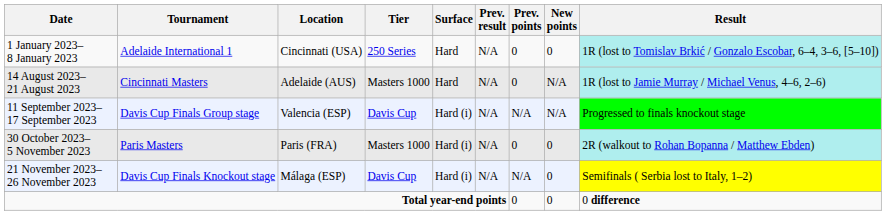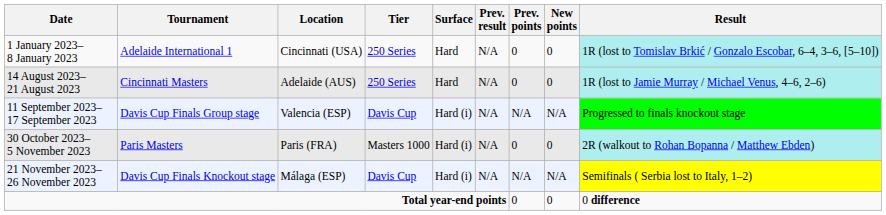 <table class="wikitable" style="text-align:left">
 <tr>
 <th style="width:150px">Date</th>
 <th>Tournament</th>
 <th>Location</th>
 <th>Tier</th>
 <th>Surface</th>
 <th>Prev.<br>result</th>
 <th>Prev.<br>points</th>
 <th>New<br>points</th>
 <th>Result</th>
 </tr>
 <tr>
 <td>1 January 2023–<br>8 January 2023</td>
 <td><a href='#'>Adelaide International 1</a></td>
 <td>Cincinnati (USA)</td>
 <td><a href='#'>250 Series</a></td>
 <td>Hard</td>
 <td>N/A</td>
 <td>0</td>
 <td>0</td>
 <td style="background:#afeeee;">1R (lost to <a href='#'>Tomislav Brkić</a> / <a href='#'>Gonzalo Escobar</a>, 6–4, 3–6, [5–10])</td>
 </tr>
 <tr style="background:#e9e9e9;">
 <td>14 August 2023–<br>21 August 2023</td>
 <td><a href='#'>Cincinnati Masters</a></td>
 <td>Adelaide (AUS)</td>
-<td>Masters 1000</td>
+<td><a href='#'>250 Series</a></td>
 <td>Hard</td>
 <td>N/A</td>
 <td>0</td>
-<td>N/A</td>
+<td>0</td>
 <td style="background:#afeeee;">1R (lost to <a href='#'>Jamie Murray</a> / <a href='#'>Michael Venus</a>, 4–6, 2–6)</td>
 </tr>
 <tr style="background:#ECF2FF;">
 <td>11 September 2023–<br>17 September 2023</td>
 <td><a href='#'>Davis Cup Finals Group stage</a></td>
 <td>Valencia (ESP)</td>
 <td><a href='#'>Davis Cup</a></td>
 <td>Hard (i)</td>
 <td>N/A</td>
 <td>N/A</td>
 <td>N/A</td>
 <td style="background:lime;">Progressed to finals knockout stage</td>
 </tr>
 <tr style="background:#e9e9e9;">
 <td>30 October 2023–<br>5 November 2023</td>
 <td><a href='#'>Paris Masters</a></td>
 <td>Paris (FRA)</td>
 <td>Masters 1000</td>
 <td>Hard (i)</td>
 <td>N/A</td>
 <td>0</td>
 <td>0</td>
 <td style="background:#afeeee;">2R (walkout to <a href='#'>Rohan Bopanna</a> / <a href='#'>Matthew Ebden</a>)</td>
 </tr>
 <tr style="background:#ECF2FF;">
 <td>21 November 2023–<br>26 November 2023</td>
 <td><a href='#'>Davis Cup Finals Knockout stage</a></td>
 <td>Málaga (ESP)</td>
 <td><a href='#'>Davis Cup</a></td>
 <td>Hard (i)</td>
 <td>N/A</td>
 <td>N/A</td>
-<td>0</td>
+<td>N/A</td>
 <td style="background:yellow;">Semifinals ( Serbia lost to  Italy, 1–2)</td>
 </tr>
 <tr>
 <td colspan=6 align=right><strong>Total year-end points</strong></td>
 <td>0</td>
 <td>0</td>
 <td> 0 <strong>difference</strong></td>
 </tr>
 </table>
